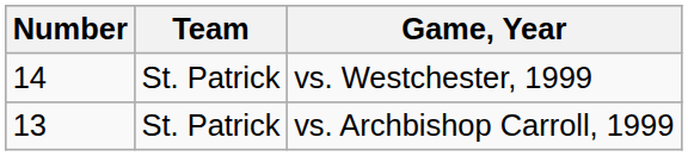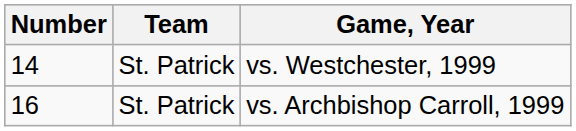 <table class="wikitable">
 <tr>
 <th>Number</th>
 <th>Team</th>
 <th>Game, Year</th>
 </tr>
 <tr>
 <td>14</td>
 <td>St. Patrick</td>
 <td>vs. Westchester, 1999</td>
 </tr>
 <tr>
-<td>13</td>
+<td>16</td>
 <td>St. Patrick</td>
 <td>vs. Archbishop Carroll, 1999</td>
 </tr>
 </table>
